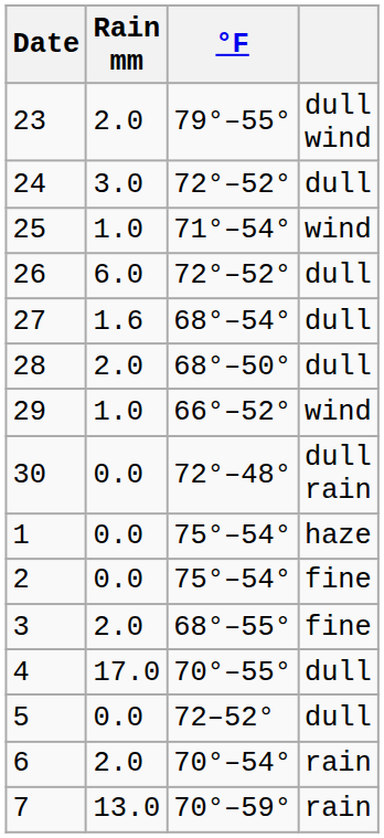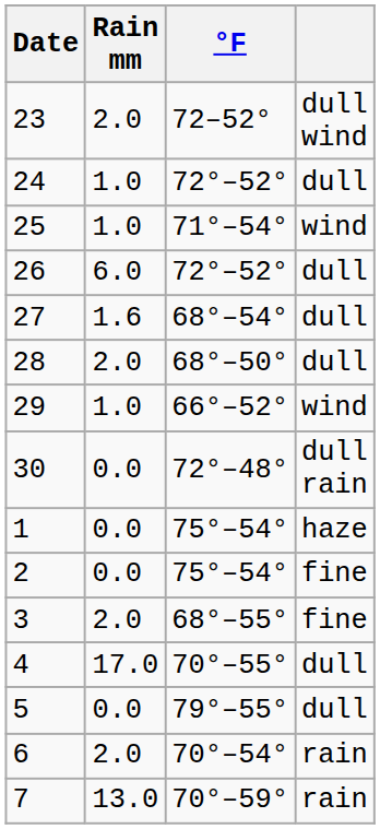 <table class="wikitable" style="float:right; margin:0 0 1em 1em;">
 <tr>
 <th>Date</th>
 <th>Rain<br>mm</th>
 <th><a href='#'>°F</a></th>
 <th></th>
 </tr>
 <tr>
 <td>23</td>
 <td>2.0</td>
-<td>79°–55°</td>
+<td>72–52°</td>
 <td>dull <br>wind</td>
 </tr>
 <tr>
 <td>24</td>
-<td>3.0</td>
+<td>1.0</td>
 <td>72°–52°</td>
 <td>dull</td>
 </tr>
 <tr>
 <td>25</td>
 <td>1.0</td>
 <td>71°–54°</td>
 <td>wind</td>
 </tr>
 <tr>
 <td>26</td>
 <td>6.0</td>
 <td>72°–52°</td>
 <td>dull</td>
 </tr>
 <tr>
 <td>27</td>
 <td>1.6</td>
 <td>68°–54°</td>
 <td>dull</td>
 </tr>
 <tr>
 <td>28</td>
 <td>2.0</td>
 <td>68°–50°</td>
 <td>dull</td>
 </tr>
 <tr>
 <td>29</td>
 <td>1.0</td>
 <td>66°–52°</td>
 <td>wind</td>
 </tr>
 <tr>
 <td>30</td>
 <td>0.0</td>
 <td>72°–48°</td>
 <td>dull<br>rain</td>
 </tr>
 <tr>
 <td>1</td>
 <td>0.0</td>
 <td>75°–54°</td>
 <td>haze</td>
 </tr>
 <tr>
 <td>2</td>
 <td>0.0</td>
 <td>75°–54°</td>
 <td>fine</td>
 </tr>
 <tr>
 <td>3</td>
 <td>2.0</td>
 <td>68°–55°</td>
 <td>fine</td>
 </tr>
 <tr>
 <td>4</td>
 <td>17.0</td>
 <td>70°–55°</td>
 <td>dull</td>
 </tr>
 <tr>
 <td>5</td>
 <td>0.0</td>
-<td>72–52°</td>
+<td>79°–55°</td>
 <td>dull</td>
 </tr>
 <tr>
 <td>6</td>
 <td>2.0</td>
 <td>70°–54°</td>
 <td>rain</td>
 </tr>
 <tr>
 <td>7</td>
 <td>13.0</td>
 <td>70°–59°</td>
 <td>rain</td>
 </tr>
 </table>
